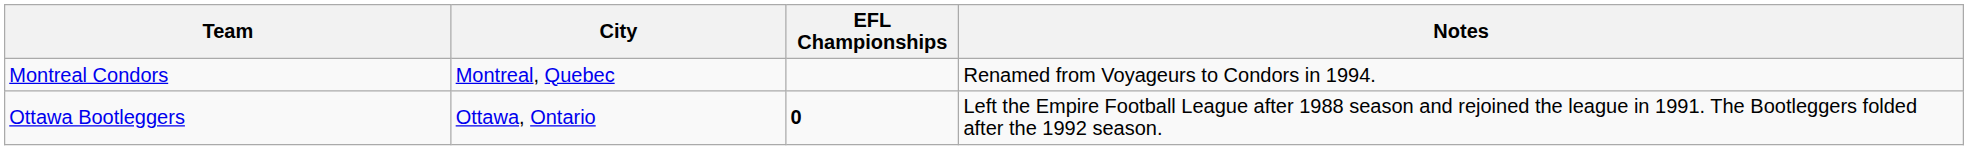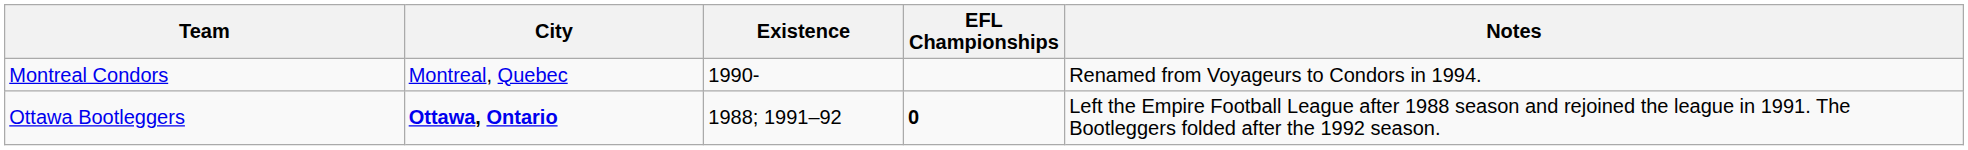 <table class="wikitable">
 <tr>
 <th bgcolor="#DDDDFF" width="20%">Team</th>
 <th bgcolor="#DDDDFF" width="15%">City</th>
+<th bgcolor="#DDDDFF" width="10%">Existence</th>
 <th bgcolor="#DDDDFF" width="5%">EFL Championships</th>
 <th bgcolor="#DDDDFF" width="45%">Notes</th>
 </tr>
 <tr>
 <td><a href='#'>Montreal Condors</a></td>
 <td><a href='#'>Montreal</a>, <a href='#'>Quebec</a></td>
+<td>1990-</td>
 <td></td>
 <td>Renamed from Voyageurs to Condors in 1994.</td>
 </tr>
 <tr>
 <td><a href='#'>Ottawa Bootleggers</a></td>
-<td><a href='#'>Ottawa</a>, <a href='#'>Ontario</a></td>
+<td><strong><a href='#'>Ottawa</a>, <a href='#'>Ontario</a></strong></td>
+<td>1988; 1991–92</td>
 <td><strong>0</strong></td>
 <td>Left the Empire Football League after 1988 season and rejoined the league in 1991. The Bootleggers folded after the 1992 season.</td>
 </tr>
 </table>
